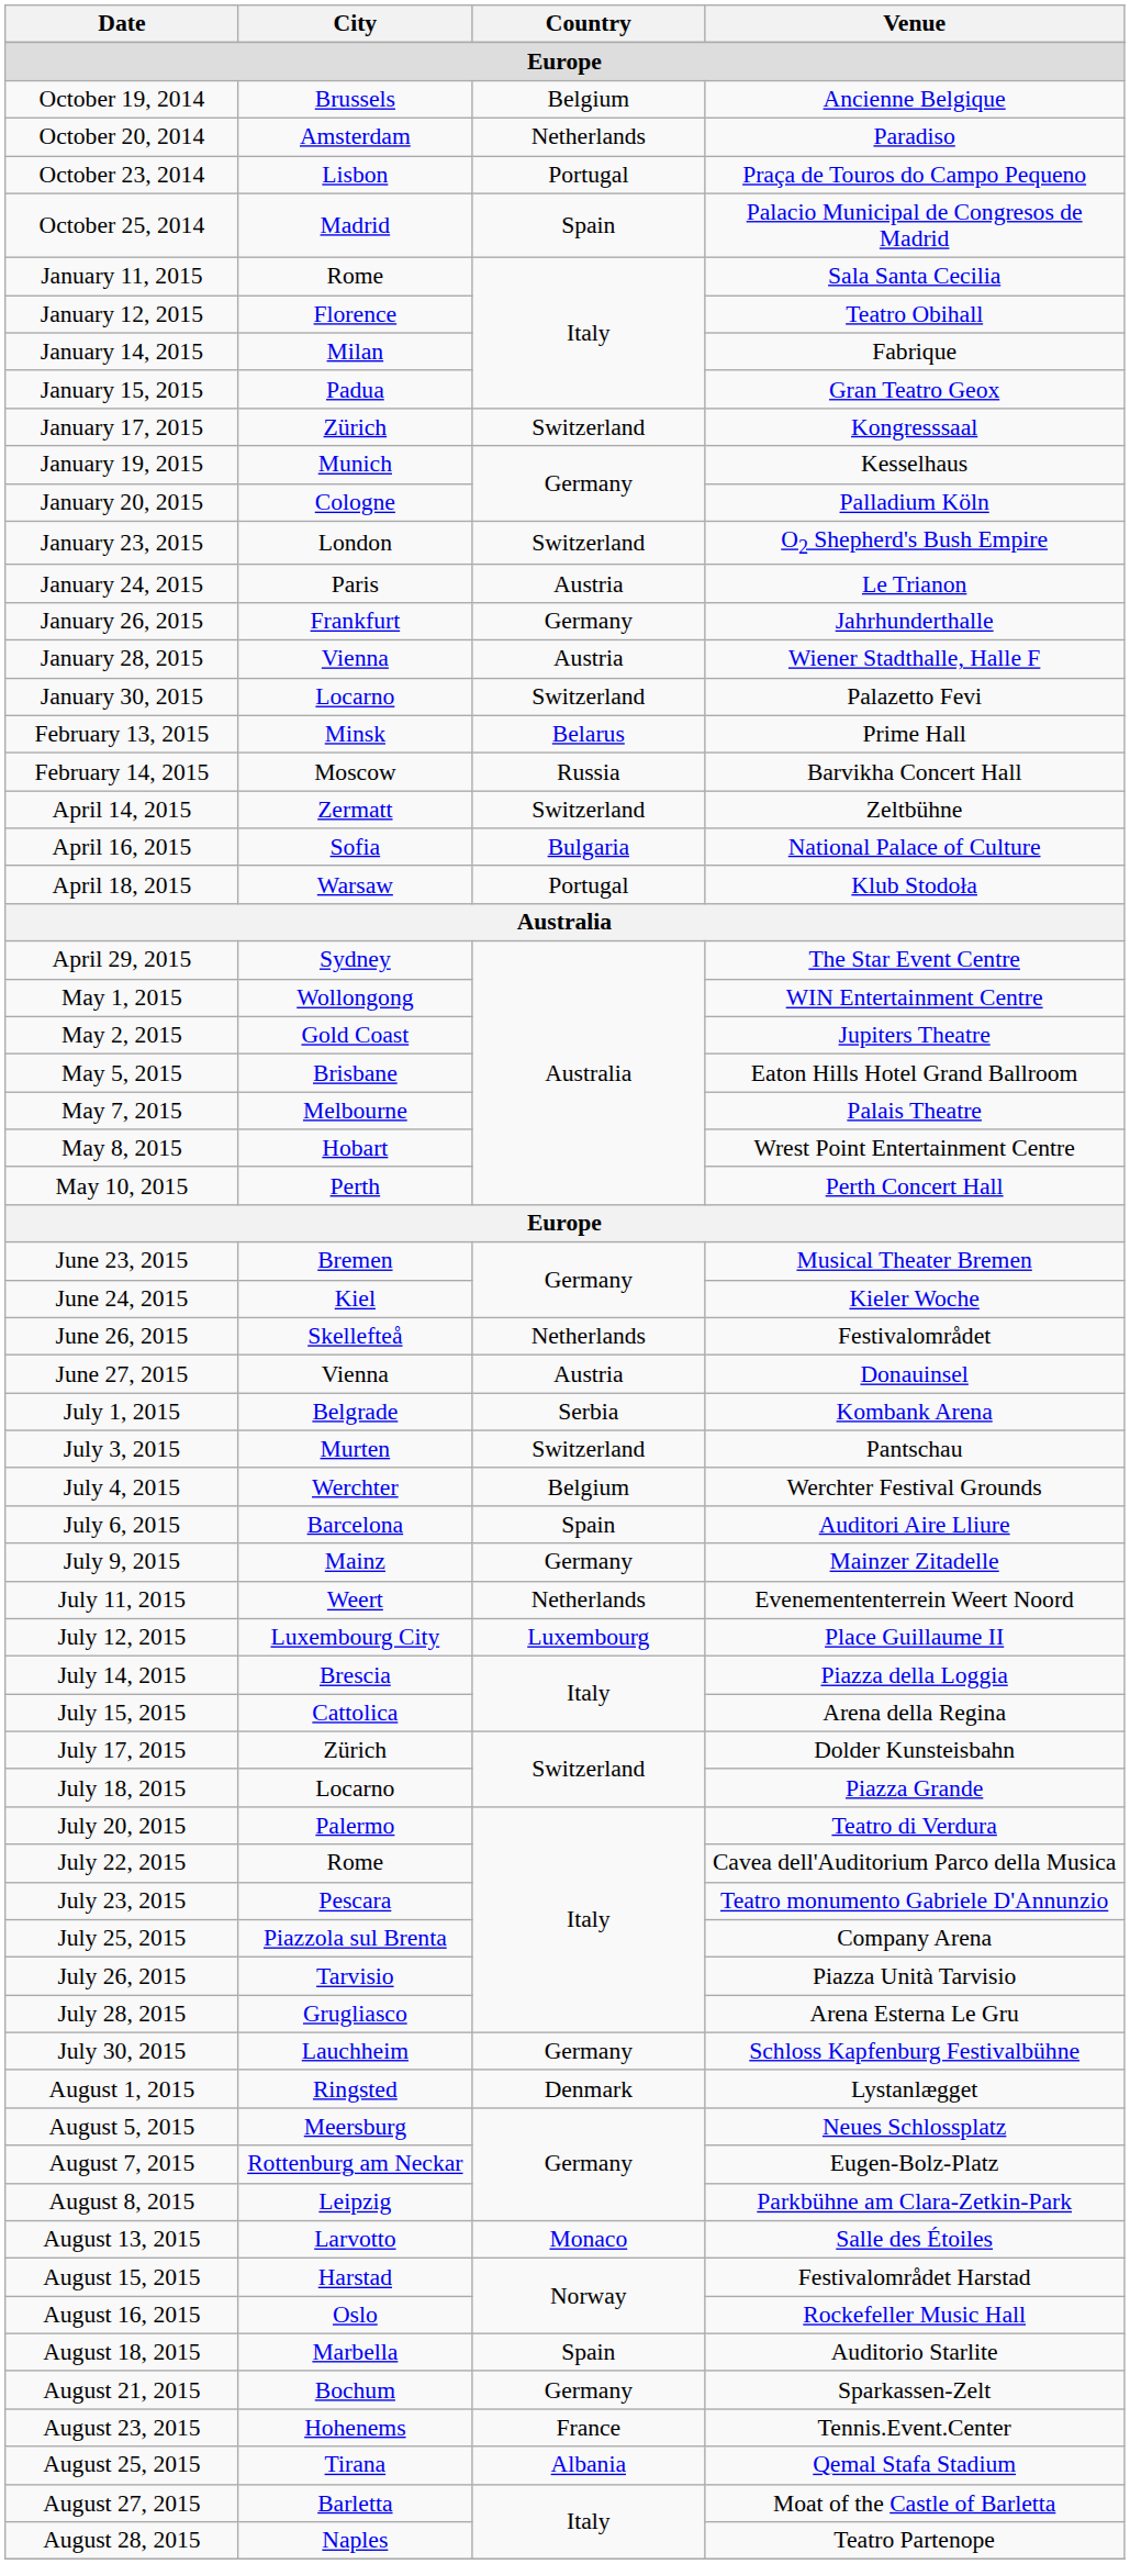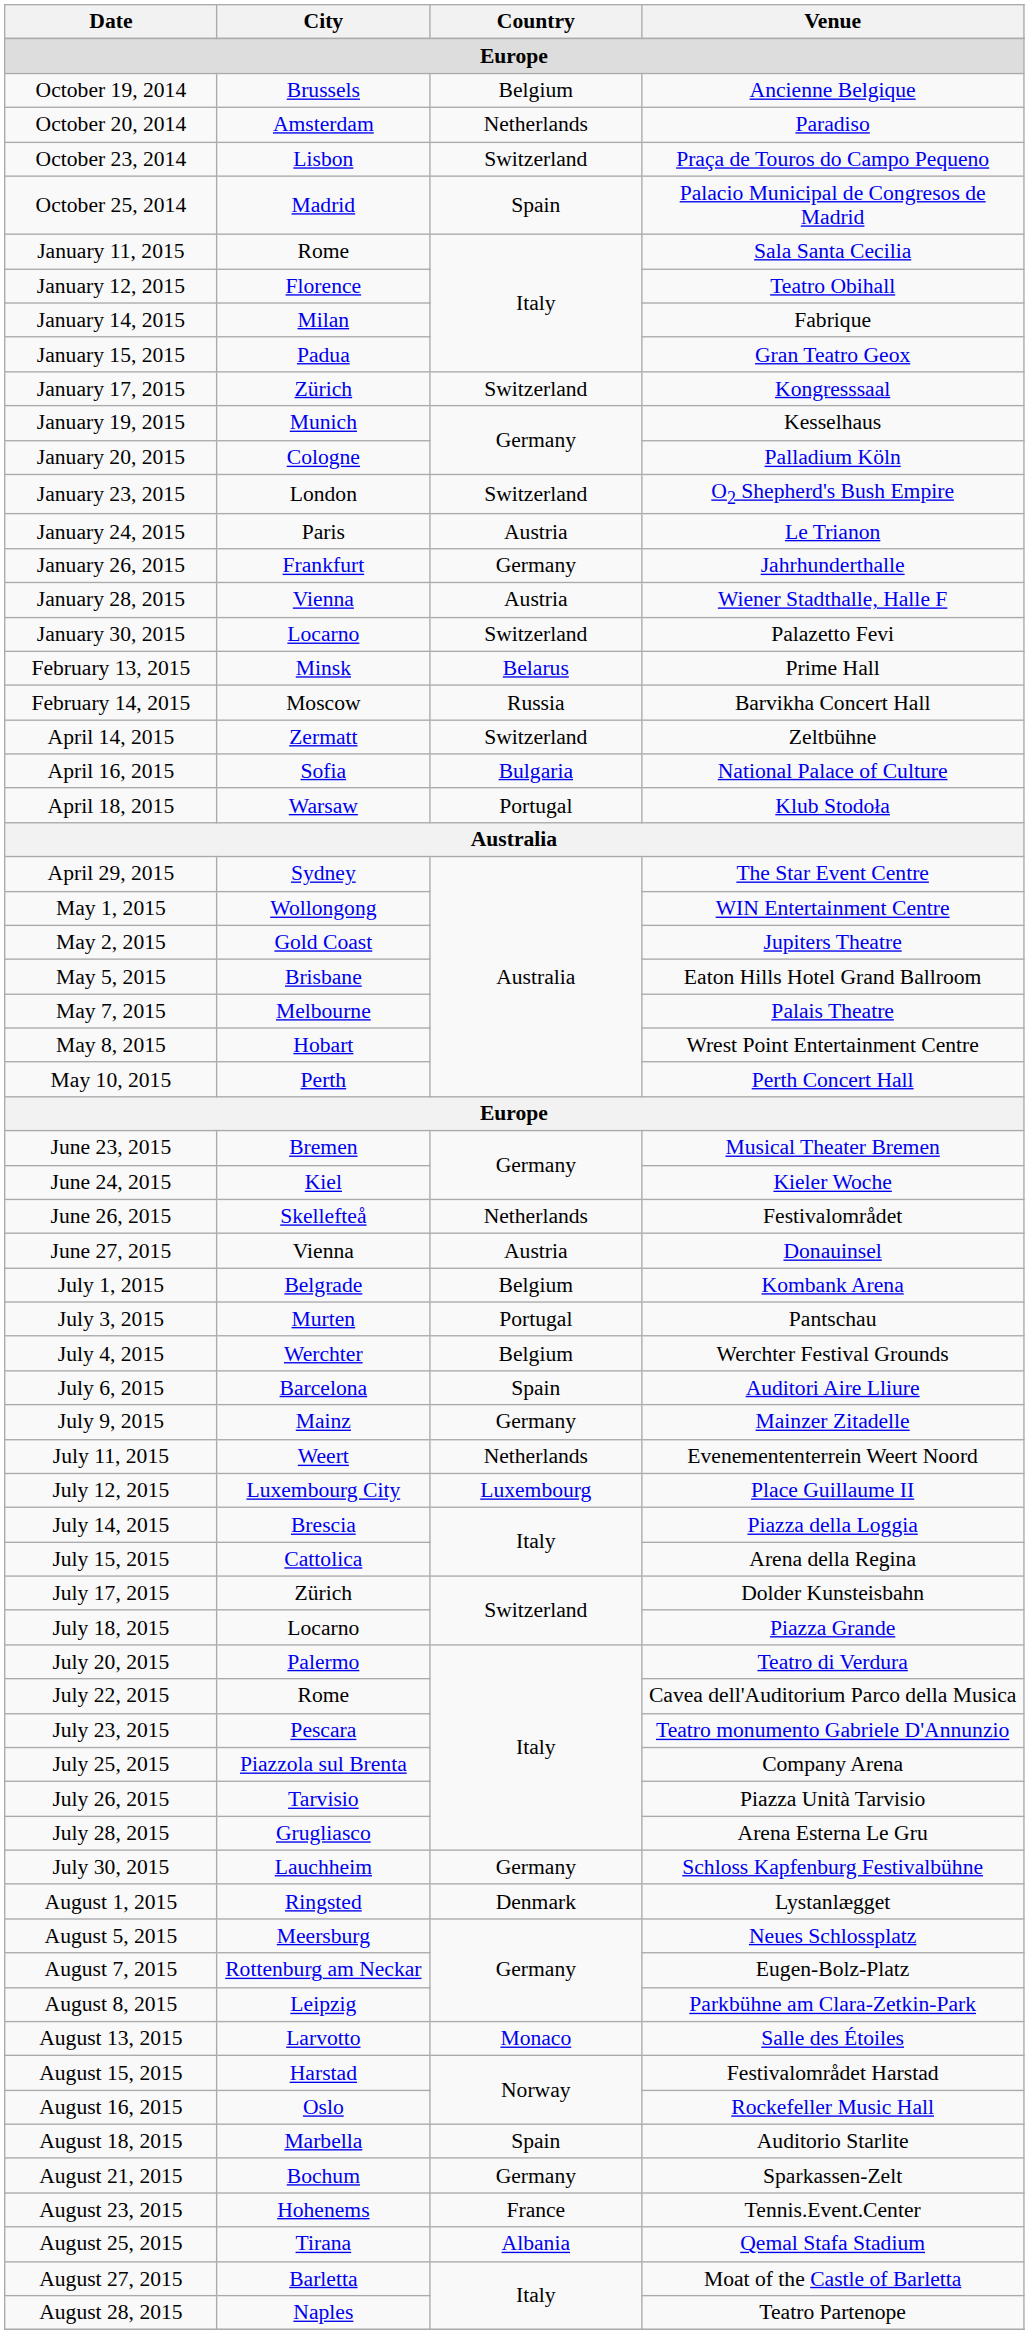 <table class="wikitable" style="text-align:center;">
 <tr>
 <th style="width:150px;">Date</th>
 <th style="width:150px;">City</th>
 <th style="width:150px;">Country</th>
 <th style="width:275px;">Venue</th>
 </tr>
 <tr>
 </tr>
 <tr style="background:#ddd">
 <td colspan="4"><strong>Europe</strong></td>
 </tr>
 <tr>
 <td>October 19, 2014</td>
 <td><a href='#'>Brussels</a></td>
 <td>Belgium</td>
 <td><a href='#'>Ancienne Belgique</a></td>
 </tr>
 <tr>
 <td>October 20, 2014</td>
 <td><a href='#'>Amsterdam</a></td>
 <td>Netherlands</td>
 <td><a href='#'>Paradiso</a></td>
 </tr>
 <tr>
 <td>October 23, 2014</td>
 <td><a href='#'>Lisbon</a></td>
-<td>Portugal</td>
+<td>Switzerland</td>
 <td><a href='#'>Praça de Touros do Campo Pequeno</a></td>
 </tr>
 <tr>
 <td>October 25, 2014</td>
 <td><a href='#'>Madrid</a></td>
 <td>Spain</td>
 <td><a href='#'>Palacio Municipal de Congresos de Madrid</a></td>
 </tr>
 <tr>
 <td>January 11, 2015</td>
 <td>Rome</td>
 <td rowspan="4">Italy</td>
 <td><a href='#'>Sala Santa Cecilia</a></td>
 </tr>
 <tr>
 <td>January 12, 2015</td>
 <td><a href='#'>Florence</a></td>
 <td><a href='#'>Teatro Obihall</a></td>
 </tr>
 <tr>
 <td>January 14, 2015</td>
 <td><a href='#'>Milan</a></td>
 <td>Fabrique</td>
 </tr>
 <tr>
 <td>January 15, 2015</td>
 <td><a href='#'>Padua</a></td>
 <td><a href='#'>Gran Teatro Geox</a></td>
 </tr>
 <tr>
 <td>January 17, 2015</td>
 <td><a href='#'>Zürich</a></td>
 <td>Switzerland</td>
 <td><a href='#'>Kongresssaal</a></td>
 </tr>
 <tr>
 <td>January 19, 2015</td>
 <td><a href='#'>Munich</a></td>
 <td rowspan="2">Germany</td>
 <td>Kesselhaus</td>
 </tr>
 <tr>
 <td>January 20, 2015</td>
 <td><a href='#'>Cologne</a></td>
 <td><a href='#'>Palladium Köln</a></td>
 </tr>
 <tr>
 <td>January 23, 2015</td>
 <td>London</td>
 <td>Switzerland</td>
 <td><a href='#'>O<sub>2</sub> Shepherd's Bush Empire</a></td>
 </tr>
 <tr>
 <td>January 24, 2015</td>
 <td>Paris</td>
 <td>Austria</td>
 <td><a href='#'>Le Trianon</a></td>
 </tr>
 <tr>
 <td>January 26, 2015</td>
 <td><a href='#'>Frankfurt</a></td>
 <td>Germany</td>
 <td><a href='#'>Jahrhunderthalle</a></td>
 </tr>
 <tr>
 <td>January 28, 2015</td>
 <td><a href='#'>Vienna</a></td>
 <td>Austria</td>
 <td><a href='#'>Wiener Stadthalle, Halle F</a></td>
 </tr>
 <tr>
 <td>January 30, 2015</td>
 <td><a href='#'>Locarno</a></td>
 <td>Switzerland</td>
 <td>Palazetto Fevi</td>
 </tr>
 <tr>
 <td>February 13, 2015</td>
 <td><a href='#'>Minsk</a></td>
 <td><a href='#'>Belarus</a></td>
 <td>Prime Hall</td>
 </tr>
 <tr>
 <td>February 14, 2015</td>
 <td>Moscow</td>
 <td>Russia</td>
 <td>Barvikha Concert Hall</td>
 </tr>
 <tr>
 <td>April 14, 2015</td>
 <td><a href='#'>Zermatt</a></td>
 <td>Switzerland</td>
 <td>Zeltbühne</td>
 </tr>
 <tr>
 <td>April 16, 2015</td>
 <td><a href='#'>Sofia</a></td>
 <td><a href='#'>Bulgaria</a></td>
 <td><a href='#'>National Palace of Culture</a></td>
 </tr>
 <tr>
 <td>April 18, 2015</td>
 <td><a href='#'>Warsaw</a></td>
 <td>Portugal</td>
 <td><a href='#'>Klub Stodoła</a></td>
 </tr>
 <tr>
 <th colspan="10">Australia</th>
 </tr>
 <tr>
 <td>April 29, 2015</td>
 <td><a href='#'>Sydney</a></td>
 <td rowspan="7">Australia</td>
 <td><a href='#'>The Star Event Centre</a></td>
 </tr>
 <tr>
 <td>May 1, 2015</td>
 <td><a href='#'>Wollongong</a></td>
 <td><a href='#'>WIN Entertainment Centre</a></td>
 </tr>
 <tr>
 <td>May 2, 2015</td>
 <td><a href='#'>Gold Coast</a></td>
 <td><a href='#'>Jupiters Theatre</a></td>
 </tr>
 <tr>
 <td>May 5, 2015</td>
 <td><a href='#'>Brisbane</a></td>
 <td>Eaton Hills Hotel Grand Ballroom</td>
 </tr>
 <tr>
 <td>May 7, 2015</td>
 <td><a href='#'>Melbourne</a></td>
 <td><a href='#'>Palais Theatre</a></td>
 </tr>
 <tr>
 <td>May 8, 2015</td>
 <td><a href='#'>Hobart</a></td>
 <td>Wrest Point Entertainment Centre</td>
 </tr>
 <tr>
 <td>May 10, 2015</td>
 <td><a href='#'>Perth</a></td>
 <td><a href='#'>Perth Concert Hall</a></td>
 </tr>
 <tr>
 <th colspan="10">Europe</th>
 </tr>
 <tr>
 <td>June 23, 2015</td>
 <td><a href='#'>Bremen</a></td>
 <td rowspan="2">Germany</td>
 <td><a href='#'>Musical Theater Bremen</a></td>
 </tr>
 <tr>
 <td>June 24, 2015</td>
 <td><a href='#'>Kiel</a></td>
 <td><a href='#'>Kieler Woche</a></td>
 </tr>
 <tr>
 <td>June 26, 2015</td>
 <td><a href='#'>Skellefteå</a></td>
 <td>Netherlands</td>
 <td>Festivalområdet</td>
 </tr>
 <tr>
 <td>June 27, 2015</td>
 <td>Vienna</td>
 <td>Austria</td>
 <td><a href='#'>Donauinsel</a></td>
 </tr>
 <tr>
 <td>July 1, 2015</td>
 <td><a href='#'>Belgrade</a></td>
-<td>Serbia</td>
+<td>Belgium</td>
 <td><a href='#'>Kombank Arena</a></td>
 </tr>
 <tr>
 <td>July 3, 2015</td>
 <td><a href='#'>Murten</a></td>
-<td>Switzerland</td>
+<td>Portugal</td>
 <td>Pantschau</td>
 </tr>
 <tr>
 <td>July 4, 2015</td>
 <td><a href='#'>Werchter</a></td>
 <td>Belgium</td>
 <td>Werchter Festival Grounds</td>
 </tr>
 <tr>
 <td>July 6, 2015</td>
 <td><a href='#'>Barcelona</a></td>
 <td>Spain</td>
 <td><a href='#'>Auditori Aire Lliure</a></td>
 </tr>
 <tr>
 <td>July 9, 2015</td>
 <td><a href='#'>Mainz</a></td>
 <td>Germany</td>
 <td><a href='#'>Mainzer Zitadelle</a></td>
 </tr>
 <tr>
 <td>July 11, 2015</td>
 <td><a href='#'>Weert</a></td>
 <td>Netherlands</td>
 <td>Evenemententerrein Weert Noord</td>
 </tr>
 <tr>
 <td>July 12, 2015</td>
 <td><a href='#'>Luxembourg City</a></td>
 <td><a href='#'>Luxembourg</a></td>
 <td><a href='#'>Place Guillaume II</a></td>
 </tr>
 <tr>
 <td>July 14, 2015</td>
 <td><a href='#'>Brescia</a></td>
 <td rowspan="2">Italy</td>
 <td><a href='#'>Piazza della Loggia</a></td>
 </tr>
 <tr>
 <td>July 15, 2015</td>
 <td><a href='#'>Cattolica</a></td>
 <td>Arena della Regina</td>
 </tr>
 <tr>
 <td>July 17, 2015</td>
 <td>Zürich</td>
 <td rowspan="2">Switzerland</td>
 <td>Dolder Kunsteisbahn</td>
 </tr>
 <tr>
 <td>July 18, 2015</td>
 <td>Locarno</td>
 <td><a href='#'>Piazza Grande</a></td>
 </tr>
 <tr>
 <td>July 20, 2015</td>
 <td><a href='#'>Palermo</a></td>
 <td rowspan="6">Italy</td>
 <td><a href='#'>Teatro di Verdura</a></td>
 </tr>
 <tr>
 <td>July 22, 2015</td>
 <td>Rome</td>
 <td>Cavea dell'Auditorium Parco della Musica</td>
 </tr>
 <tr>
 <td>July 23, 2015</td>
 <td><a href='#'>Pescara</a></td>
 <td><a href='#'>Teatro monumento Gabriele D'Annunzio</a></td>
 </tr>
 <tr>
 <td>July 25, 2015</td>
 <td><a href='#'>Piazzola sul Brenta</a></td>
 <td>Company Arena</td>
 </tr>
 <tr>
 <td>July 26, 2015</td>
 <td><a href='#'>Tarvisio</a></td>
 <td>Piazza Unità Tarvisio</td>
 </tr>
 <tr>
 <td>July 28, 2015</td>
 <td><a href='#'>Grugliasco</a></td>
 <td>Arena Esterna Le Gru</td>
 </tr>
 <tr>
 <td>July 30, 2015</td>
 <td><a href='#'>Lauchheim</a></td>
 <td>Germany</td>
 <td><a href='#'>Schloss Kapfenburg Festivalbühne</a></td>
 </tr>
 <tr>
 <td>August 1, 2015</td>
 <td><a href='#'>Ringsted</a></td>
 <td>Denmark</td>
 <td>Lystanlægget</td>
 </tr>
 <tr>
 <td>August 5, 2015</td>
 <td><a href='#'>Meersburg</a></td>
 <td rowspan="3">Germany</td>
 <td><a href='#'>Neues Schlossplatz</a></td>
 </tr>
 <tr>
 <td>August 7, 2015</td>
 <td><a href='#'>Rottenburg am Neckar</a></td>
 <td>Eugen-Bolz-Platz</td>
 </tr>
 <tr>
 <td>August 8, 2015</td>
 <td><a href='#'>Leipzig</a></td>
 <td><a href='#'>Parkbühne am Clara-Zetkin-Park</a></td>
 </tr>
 <tr>
 <td>August 13, 2015</td>
 <td><a href='#'>Larvotto</a></td>
 <td><a href='#'>Monaco</a></td>
 <td><a href='#'>Salle des Étoiles</a></td>
 </tr>
 <tr>
 <td>August 15, 2015</td>
 <td><a href='#'>Harstad</a></td>
 <td rowspan="2">Norway</td>
 <td>Festivalområdet Harstad</td>
 </tr>
 <tr>
 <td>August 16, 2015</td>
 <td><a href='#'>Oslo</a></td>
 <td><a href='#'>Rockefeller Music Hall</a></td>
 </tr>
 <tr>
 <td>August 18, 2015</td>
 <td><a href='#'>Marbella</a></td>
 <td>Spain</td>
 <td>Auditorio Starlite</td>
 </tr>
 <tr>
 <td>August 21, 2015</td>
 <td><a href='#'>Bochum</a></td>
 <td>Germany</td>
 <td>Sparkassen-Zelt</td>
 </tr>
 <tr>
 <td>August 23, 2015</td>
 <td><a href='#'>Hohenems</a></td>
 <td>France</td>
 <td>Tennis.Event.Center</td>
 </tr>
 <tr>
 <td>August 25, 2015</td>
 <td><a href='#'>Tirana</a></td>
 <td><a href='#'>Albania</a></td>
 <td><a href='#'>Qemal Stafa Stadium</a></td>
 </tr>
 <tr>
 <td>August 27, 2015</td>
 <td><a href='#'>Barletta</a></td>
 <td rowspan="2">Italy</td>
 <td>Moat of the <a href='#'>Castle of Barletta</a></td>
 </tr>
 <tr>
 <td>August 28, 2015</td>
 <td><a href='#'>Naples</a></td>
 <td>Teatro Partenope</td>
 </tr>
 <tr>
 </tr>
 </table>
